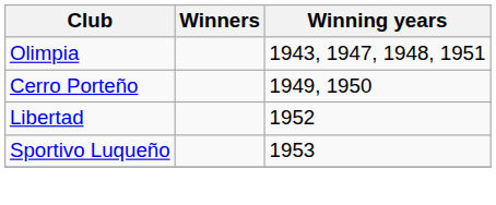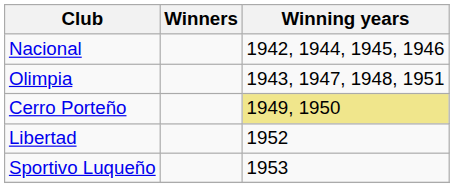 <table class="wikitable">
 <tr>
 <th>Club</th>
 <th>Winners</th>
 <th>Winning years</th>
+</tr>
+<tr>
+<td><a href='#'>Nacional</a></td>
+<td></td>
+<td>1942, 1944, 1945, 1946</td>
 </tr>
 <tr>
 <td><a href='#'>Olimpia</a></td>
 <td></td>
 <td>1943, 1947, 1948, 1951</td>
 </tr>
 <tr>
 <td><a href='#'>Cerro Porteño</a></td>
 <td></td>
-<td>1949, 1950</td>
+<td style="background: khaki;">1949, 1950</td>
 </tr>
 <tr>
 <td><a href='#'>Libertad</a></td>
 <td></td>
 <td>1952</td>
 </tr>
 <tr>
 <td><a href='#'>Sportivo Luqueño</a></td>
 <td></td>
 <td>1953</td>
 </tr>
 <tr>
 </tr>
 </table>
